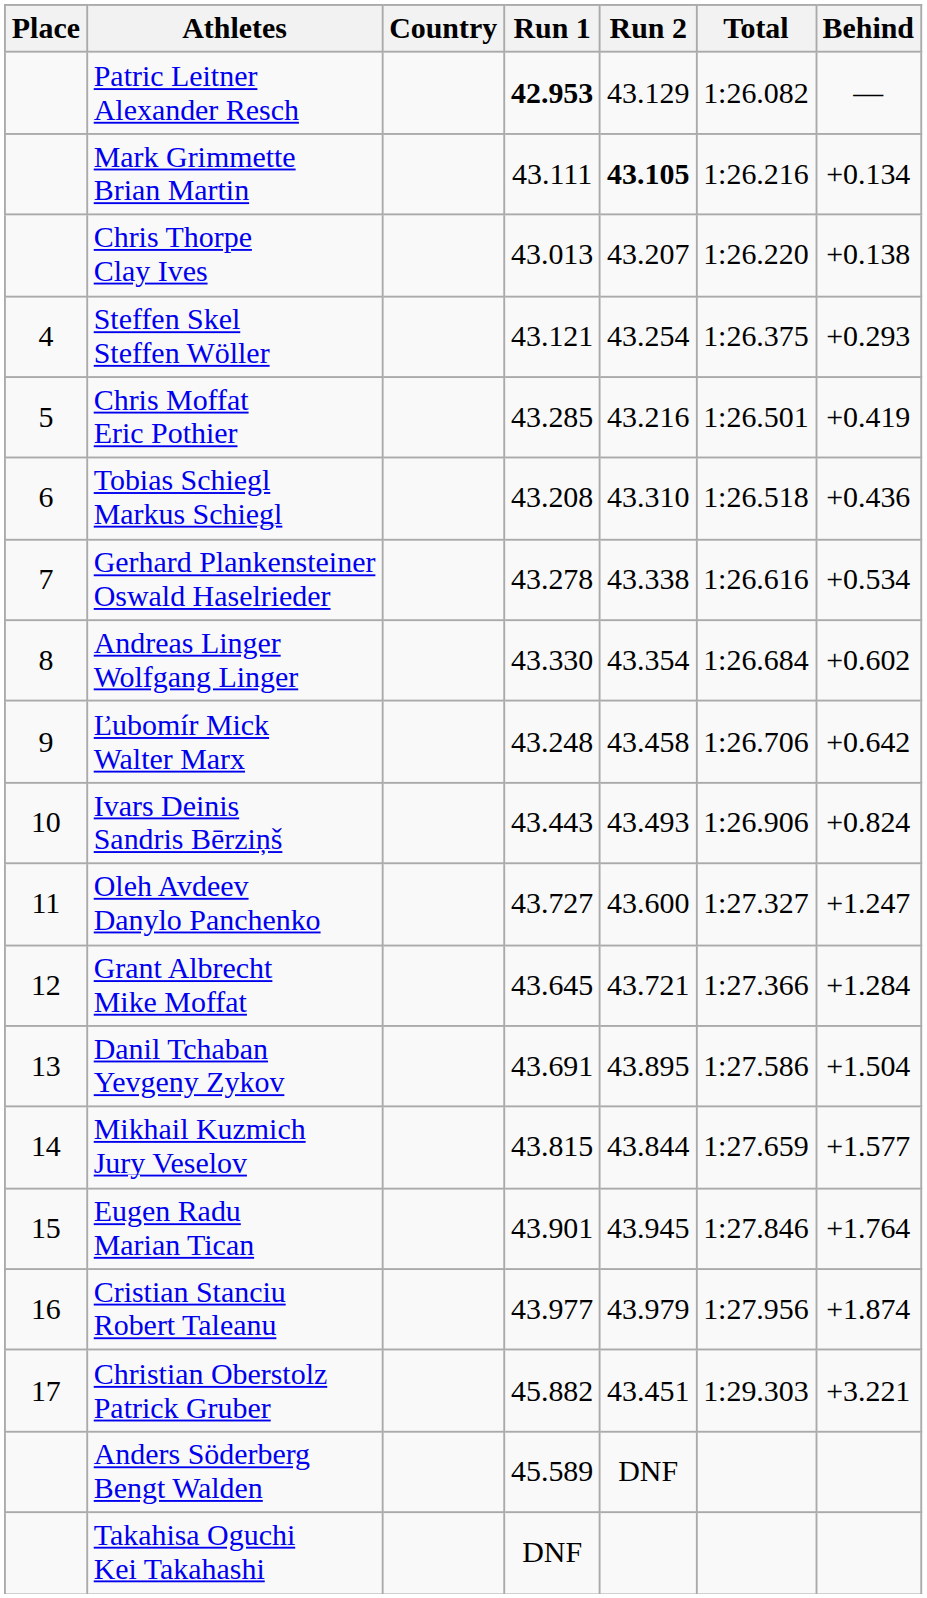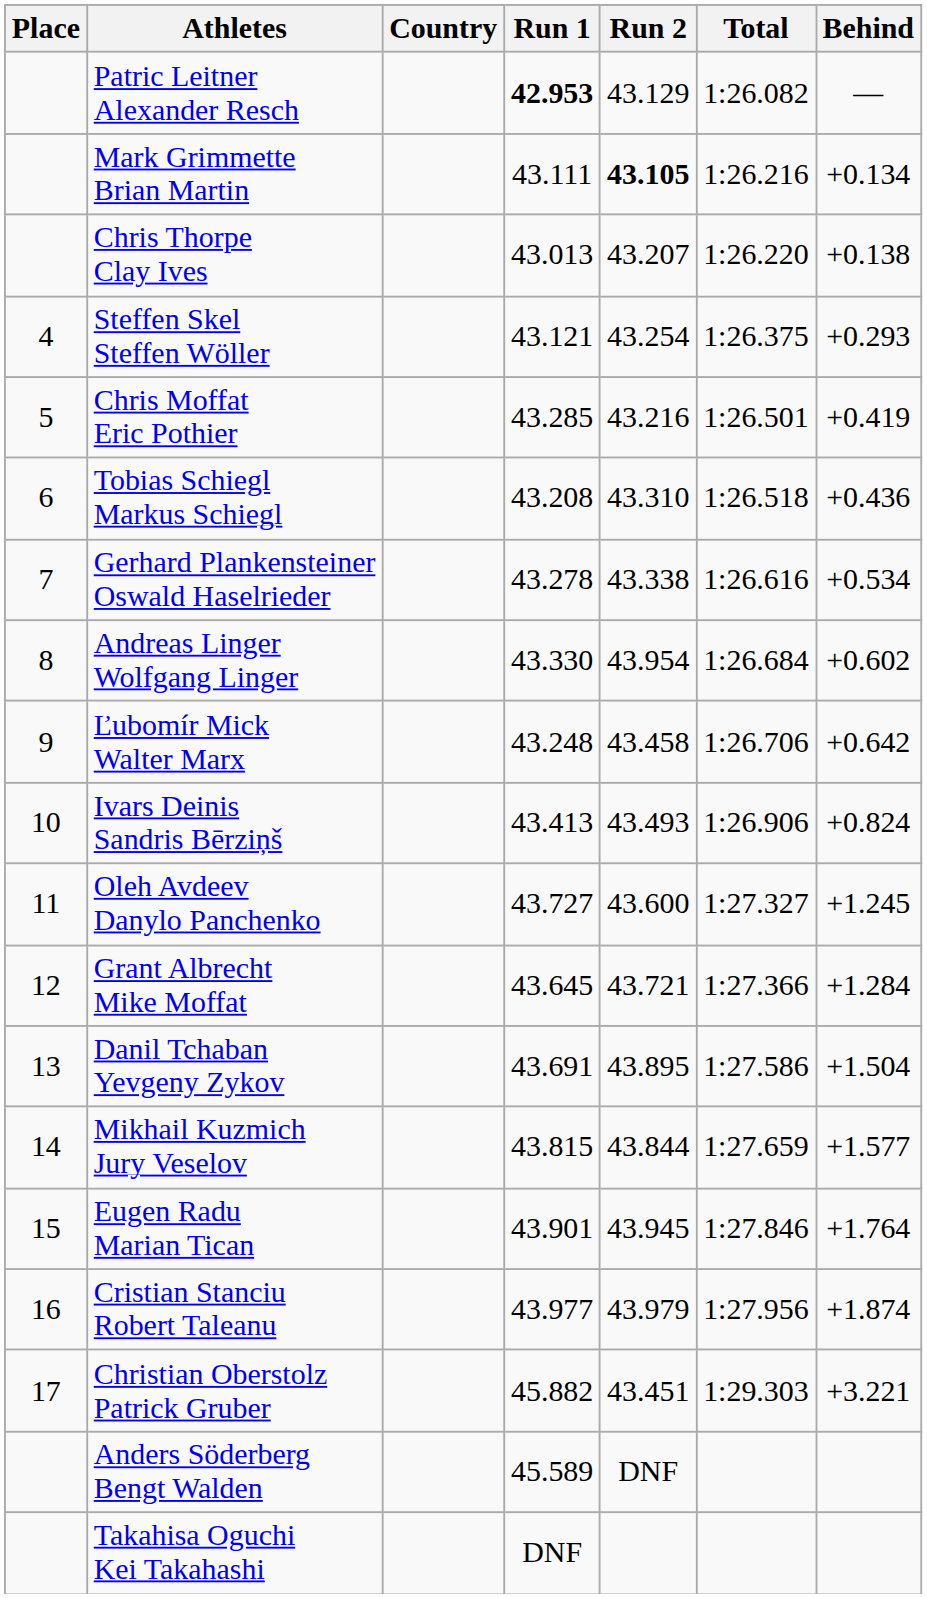 <table class="wikitable sortable" style="text-align:center">
 <tr bgcolor=efefef>
 <th>Place</th>
 <th>Athletes</th>
 <th>Country</th>
 <th>Run 1</th>
 <th>Run 2</th>
 <th>Total</th>
 <th>Behind</th>
 </tr>
 <tr>
 <td> </td>
 <td align=left><a href='#'>Patric Leitner</a> <br> <a href='#'>Alexander Resch</a></td>
 <td align=left></td>
 <td><strong>42.953</strong></td>
 <td>43.129</td>
 <td>1:26.082</td>
 <td>—</td>
 </tr>
 <tr>
 <td> </td>
 <td align=left><a href='#'>Mark Grimmette</a> <br> <a href='#'>Brian Martin</a></td>
 <td align=left></td>
 <td>43.111</td>
 <td><strong>43.105</strong></td>
 <td>1:26.216</td>
 <td>+0.134</td>
 </tr>
 <tr>
 <td> </td>
 <td align=left><a href='#'>Chris Thorpe</a> <br> <a href='#'>Clay Ives</a></td>
 <td align=left></td>
 <td>43.013</td>
 <td>43.207</td>
 <td>1:26.220</td>
 <td>+0.138</td>
 </tr>
 <tr>
 <td>4</td>
 <td align=left><a href='#'>Steffen Skel</a> <br> <a href='#'>Steffen Wöller</a></td>
 <td align=left></td>
 <td>43.121</td>
 <td>43.254</td>
 <td>1:26.375</td>
 <td>+0.293</td>
 </tr>
 <tr>
 <td>5</td>
 <td align=left><a href='#'>Chris Moffat</a> <br> <a href='#'>Eric Pothier</a></td>
 <td align=left></td>
 <td>43.285</td>
 <td>43.216</td>
 <td>1:26.501</td>
 <td>+0.419</td>
 </tr>
 <tr>
 <td>6</td>
 <td align=left><a href='#'>Tobias Schiegl</a> <br> <a href='#'>Markus Schiegl</a></td>
 <td align=left></td>
 <td>43.208</td>
 <td>43.310</td>
 <td>1:26.518</td>
 <td>+0.436</td>
 </tr>
 <tr>
 <td>7</td>
 <td align=left><a href='#'>Gerhard Plankensteiner</a> <br> <a href='#'>Oswald Haselrieder</a></td>
 <td align=left></td>
 <td>43.278</td>
 <td>43.338</td>
 <td>1:26.616</td>
 <td>+0.534</td>
 </tr>
 <tr>
 <td>8</td>
 <td align=left><a href='#'>Andreas Linger</a> <br> <a href='#'>Wolfgang Linger</a></td>
 <td align=left></td>
 <td>43.330</td>
-<td>43.354</td>
+<td>43.954</td>
 <td>1:26.684</td>
 <td>+0.602</td>
 </tr>
 <tr>
 <td>9</td>
 <td align=left><a href='#'>Ľubomír Mick</a> <br> <a href='#'>Walter Marx</a></td>
 <td align=left></td>
 <td>43.248</td>
 <td>43.458</td>
 <td>1:26.706</td>
 <td>+0.642</td>
 </tr>
 <tr>
 <td>10</td>
 <td align=left><a href='#'>Ivars Deinis</a> <br> <a href='#'>Sandris Bērziņš</a></td>
 <td align=left></td>
-<td>43.443</td>
+<td>43.413</td>
 <td>43.493</td>
 <td>1:26.906</td>
 <td>+0.824</td>
 </tr>
 <tr>
 <td>11</td>
 <td align=left><a href='#'>Oleh Avdeev</a> <br> <a href='#'>Danylo Panchenko</a></td>
 <td align=left></td>
 <td>43.727</td>
 <td>43.600</td>
 <td>1:27.327</td>
-<td>+1.247</td>
+<td>+1.245</td>
 </tr>
 <tr>
 <td>12</td>
 <td align=left><a href='#'>Grant Albrecht</a> <br> <a href='#'>Mike Moffat</a></td>
 <td align=left></td>
 <td>43.645</td>
 <td>43.721</td>
 <td>1:27.366</td>
 <td>+1.284</td>
 </tr>
 <tr>
 <td>13</td>
 <td align=left><a href='#'>Danil Tchaban</a> <br> <a href='#'>Yevgeny Zykov</a></td>
 <td align=left></td>
 <td>43.691</td>
 <td>43.895</td>
 <td>1:27.586</td>
 <td>+1.504</td>
 </tr>
 <tr>
 <td>14</td>
 <td align=left><a href='#'>Mikhail Kuzmich</a> <br> <a href='#'>Jury Veselov</a></td>
 <td align=left></td>
 <td>43.815</td>
 <td>43.844</td>
 <td>1:27.659</td>
 <td>+1.577</td>
 </tr>
 <tr>
 <td>15</td>
 <td align=left><a href='#'>Eugen Radu</a> <br> <a href='#'>Marian Tican</a></td>
 <td align=left></td>
 <td>43.901</td>
 <td>43.945</td>
 <td>1:27.846</td>
 <td>+1.764</td>
 </tr>
 <tr>
 <td>16</td>
 <td align=left><a href='#'>Cristian Stanciu</a> <br> <a href='#'>Robert Taleanu</a></td>
 <td align=left></td>
 <td>43.977</td>
 <td>43.979</td>
 <td>1:27.956</td>
 <td>+1.874</td>
 </tr>
 <tr>
 <td>17</td>
 <td align=left><a href='#'>Christian Oberstolz</a> <br> <a href='#'>Patrick Gruber</a></td>
 <td align=left></td>
 <td>45.882</td>
 <td>43.451</td>
 <td>1:29.303</td>
 <td>+3.221</td>
 </tr>
 <tr>
 <td></td>
 <td align=left><a href='#'>Anders Söderberg</a> <br> <a href='#'>Bengt Walden</a></td>
 <td align=left></td>
 <td>45.589</td>
 <td>DNF</td>
 <td></td>
 <td></td>
 </tr>
 <tr>
 <td></td>
 <td align=left><a href='#'>Takahisa Oguchi</a> <br> <a href='#'>Kei Takahashi</a></td>
 <td align=left></td>
 <td>DNF</td>
 <td></td>
 <td></td>
 <td></td>
 </tr>
 </table>
